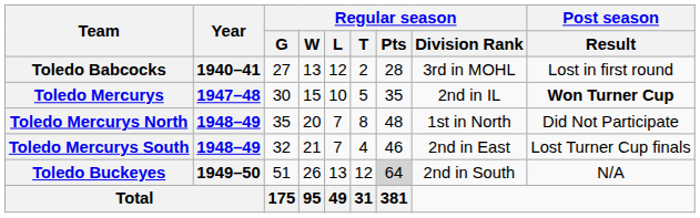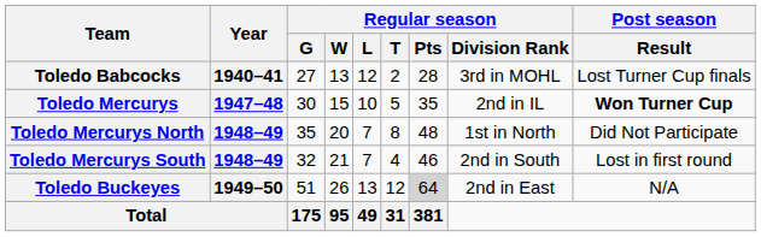 <table class="wikitable" style="font-size: 95%; text-align:center;">
 <tr>
 <th rowspan="2">Team</th>
 <th rowspan="2">Year</th>
 <th colspan="6"><a href='#'>Regular season</a></th>
 <th colspan="1"><a href='#'>Post season</a></th>
 </tr>
 <tr>
 <th>G</th>
 <th>W</th>
 <th>L</th>
 <th>T</th>
 <th>Pts</th>
 <th>Division Rank</th>
 <th>Result</th>
 </tr>
 <tr>
 <th>Toledo Babcocks</th>
 <th>1940–41</th>
 <td>27</td>
 <td>13</td>
 <td>12</td>
 <td>2</td>
 <td>28</td>
 <td>3rd in MOHL</td>
-<td>Lost in first round</td>
+<td>Lost Turner Cup finals</td>
 </tr>
 <tr>
 <th><a href='#'>Toledo Mercurys</a></th>
 <th><a href='#'>1947–48</a></th>
 <td>30</td>
 <td>15</td>
 <td>10</td>
 <td>5</td>
 <td>35</td>
 <td>2nd in IL</td>
 <td><strong>Won Turner Cup</strong></td>
 </tr>
 <tr>
 <th><a href='#'>Toledo Mercurys North</a></th>
 <th><a href='#'>1948–49</a></th>
 <td>35</td>
 <td>20</td>
 <td>7</td>
 <td>8</td>
 <td>48</td>
 <td>1st in North</td>
 <td>Did Not Participate</td>
 </tr>
 <tr>
 <th><a href='#'>Toledo Mercurys South</a></th>
 <th><a href='#'>1948–49</a></th>
 <td>32</td>
 <td>21</td>
 <td>7</td>
 <td>4</td>
 <td>46</td>
-<td>2nd in East</td>
-<td>Lost Turner Cup finals</td>
+<td>2nd in South</td>
+<td>Lost in first round</td>
 </tr>
 <tr>
 <th><a href='#'>Toledo Buckeyes</a></th>
 <th>1949–50</th>
 <td>51</td>
 <td>26</td>
 <td>13</td>
 <td>12</td>
 <td style="background: lightgrey;">64</td>
-<td>2nd in South</td>
+<td>2nd in East</td>
 <td>N/A</td>
 </tr>
 <tr>
 <th colspan="2">Total</th>
 <th>175</th>
 <th>95</th>
 <th>49</th>
 <th>31</th>
 <th>381</th>
 </tr>
 </table>
